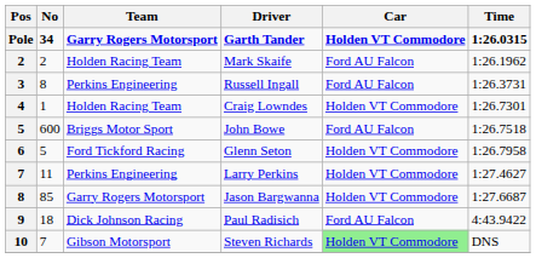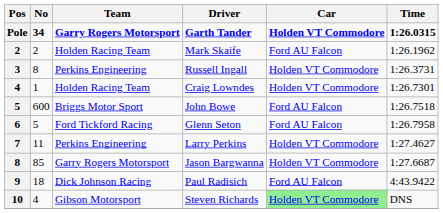 <table class="wikitable" style="font-size: 95%;">
 <tr>
 <th>Pos</th>
 <th>No</th>
 <th>Team</th>
 <th>Driver</th>
 <th>Car</th>
 <th>Time</th>
 </tr>
 <tr style="font-weight:bold">
 <th>Pole</th>
 <td>34</td>
 <td><a href='#'>Garry Rogers Motorsport</a></td>
 <td> <a href='#'>Garth Tander</a></td>
 <td><a href='#'>Holden VT Commodore</a></td>
 <td>1:26.0315</td>
 </tr>
 <tr>
 <th>2</th>
 <td>2</td>
 <td><a href='#'>Holden Racing Team</a></td>
 <td> <a href='#'>Mark Skaife</a></td>
 <td><a href='#'>Ford AU Falcon</a></td>
 <td>1:26.1962</td>
 </tr>
 <tr>
 <th>3</th>
 <td>8</td>
 <td><a href='#'>Perkins Engineering</a></td>
 <td> <a href='#'>Russell Ingall</a></td>
-<td><a href='#'>Ford AU Falcon</a></td>
+<td><a href='#'>Holden VT Commodore</a></td>
 <td>1:26.3731</td>
 </tr>
 <tr>
 <th>4</th>
 <td>1</td>
 <td><a href='#'>Holden Racing Team</a></td>
 <td> <a href='#'>Craig Lowndes</a></td>
 <td><a href='#'>Holden VT Commodore</a></td>
 <td>1:26.7301</td>
 </tr>
 <tr>
 <th>5</th>
 <td>600</td>
 <td><a href='#'>Briggs Motor Sport</a></td>
 <td> <a href='#'>John Bowe</a></td>
 <td><a href='#'>Ford AU Falcon</a></td>
 <td>1:26.7518</td>
 </tr>
 <tr>
 <th>6</th>
 <td>5</td>
 <td><a href='#'>Ford Tickford Racing</a></td>
 <td> <a href='#'>Glenn Seton</a></td>
-<td><a href='#'>Holden VT Commodore</a></td>
+<td><a href='#'>Ford AU Falcon</a></td>
 <td>1:26.7958</td>
 </tr>
 <tr>
 <th>7</th>
 <td>11</td>
 <td><a href='#'>Perkins Engineering</a></td>
 <td> <a href='#'>Larry Perkins</a></td>
 <td><a href='#'>Holden VT Commodore</a></td>
 <td>1:27.4627</td>
 </tr>
 <tr>
 <th>8</th>
 <td>85</td>
 <td><a href='#'>Garry Rogers Motorsport</a></td>
 <td> <a href='#'>Jason Bargwanna</a></td>
 <td><a href='#'>Holden VT Commodore</a></td>
 <td>1:27.6687</td>
 </tr>
 <tr>
 <th>9</th>
 <td>18</td>
 <td><a href='#'>Dick Johnson Racing</a></td>
 <td> <a href='#'>Paul Radisich</a></td>
 <td><a href='#'>Ford AU Falcon</a></td>
 <td>4:43.9422</td>
 </tr>
 <tr>
 <th>10</th>
-<td>7</td>
+<td>4</td>
 <td><a href='#'>Gibson Motorsport</a></td>
 <td> <a href='#'>Steven Richards</a></td>
 <td style="background: lightgreen;"><a href='#'>Holden VT Commodore</a></td>
 <td>DNS</td>
 </tr>
 <tr>
 </tr>
 </table>
